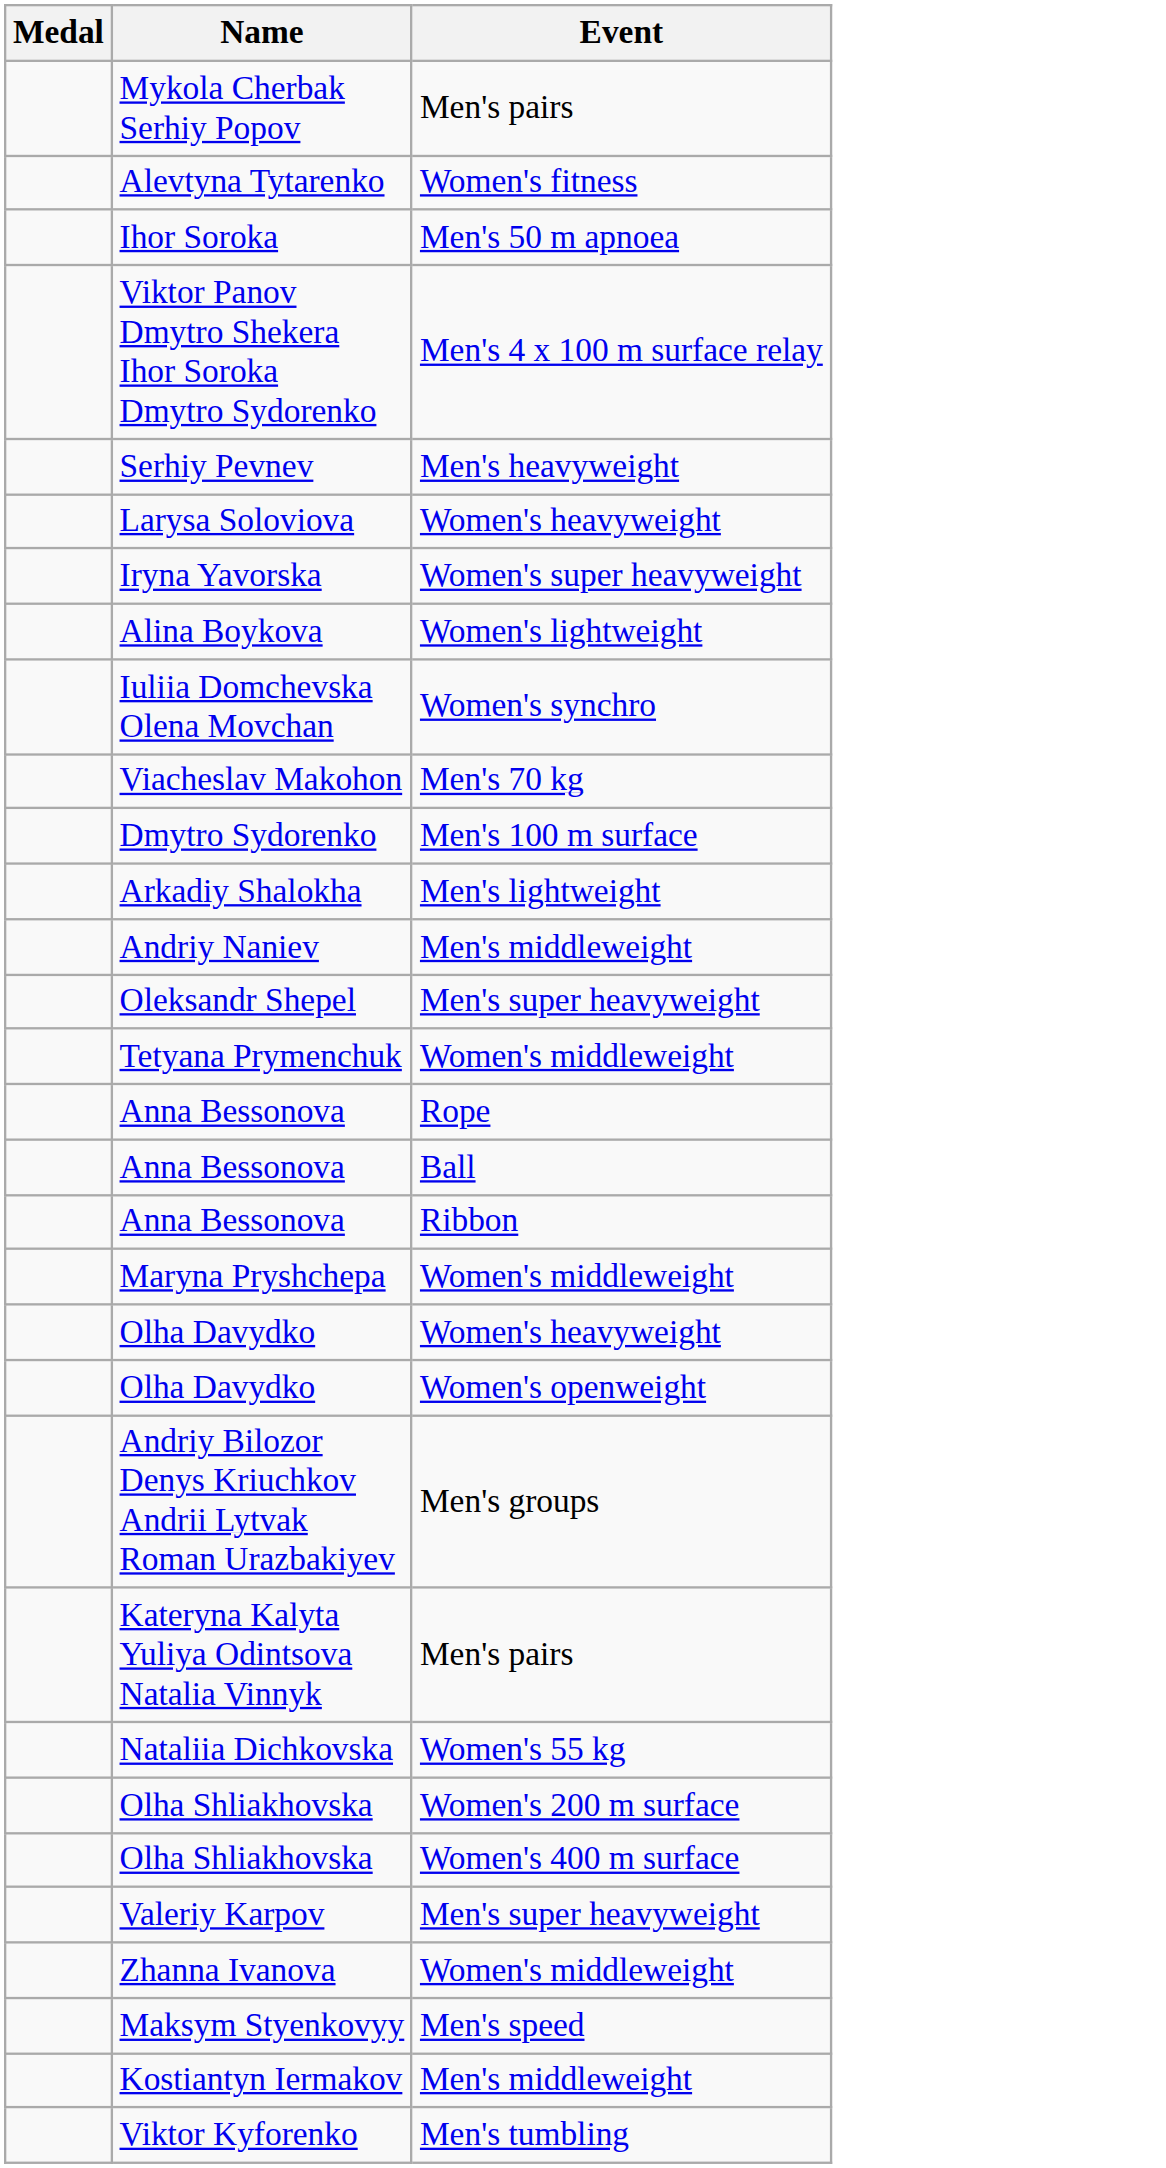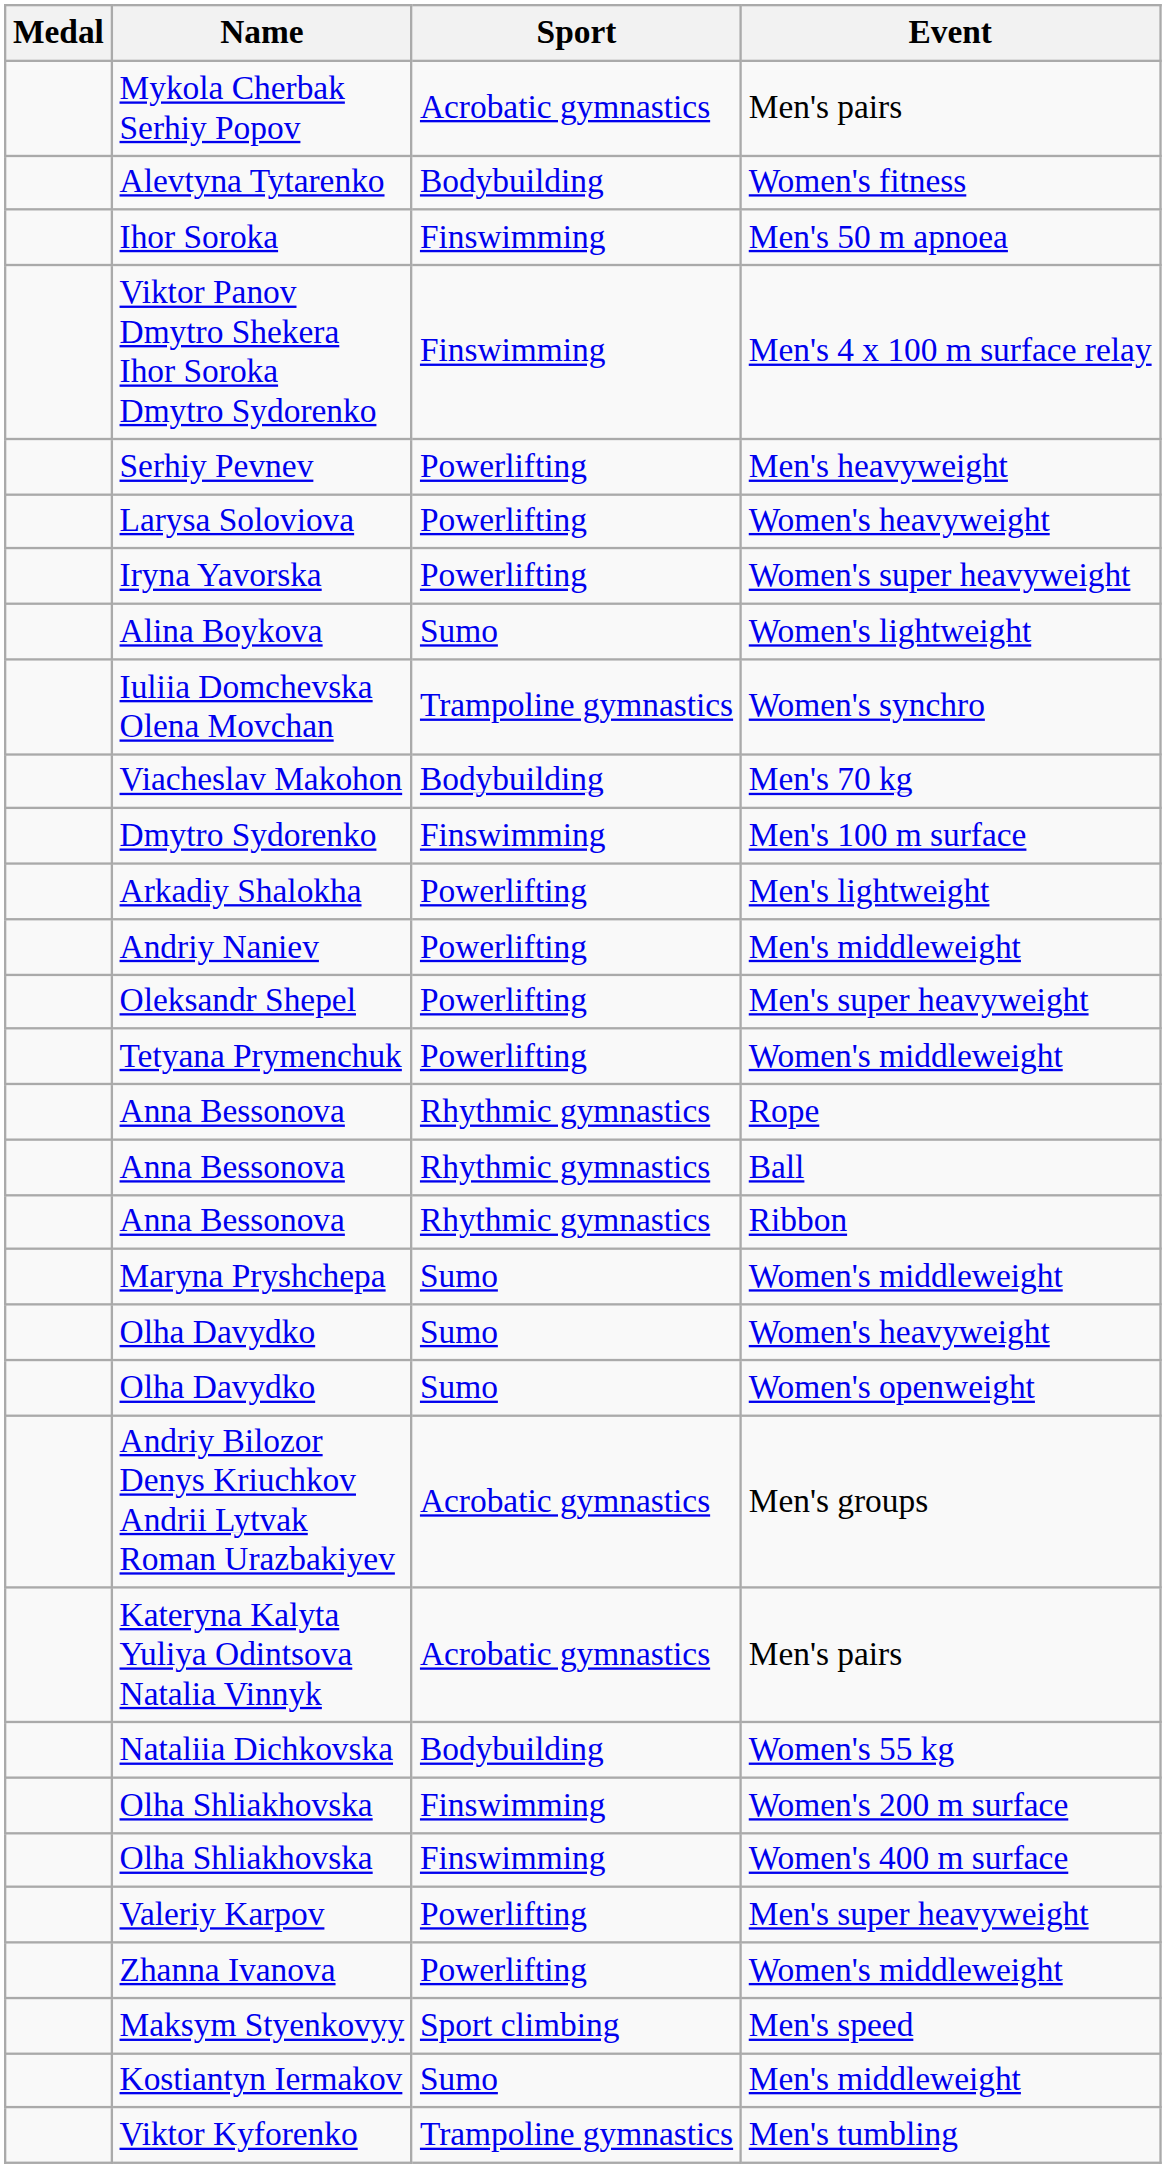 <table class="wikitable sortable" style="font-size:90%">
 <tr>
 <th>Medal</th>
 <th>Name</th>
+<th>Sport</th>
 <th>Event</th>
 </tr>
 <tr>
 <td></td>
 <td><a href='#'>Mykola Cherbak</a><br><a href='#'>Serhiy Popov</a></td>
+<td><a href='#'>Acrobatic gymnastics</a></td>
 <td>Men's pairs</td>
 </tr>
 <tr>
 <td></td>
 <td><a href='#'>Alevtyna Tytarenko</a></td>
+<td><a href='#'>Bodybuilding</a></td>
 <td><a href='#'>Women's fitness</a></td>
 </tr>
 <tr>
 <td></td>
 <td><a href='#'>Ihor Soroka</a></td>
+<td><a href='#'>Finswimming</a></td>
 <td><a href='#'>Men's 50 m apnoea</a></td>
 </tr>
 <tr>
 <td></td>
 <td><a href='#'>Viktor Panov</a><br><a href='#'>Dmytro Shekera</a><br><a href='#'>Ihor Soroka</a><br><a href='#'>Dmytro Sydorenko</a></td>
+<td><a href='#'>Finswimming</a></td>
 <td><a href='#'>Men's 4 x 100 m surface relay</a></td>
 </tr>
 <tr>
 <td></td>
 <td><a href='#'>Serhiy Pevnev</a></td>
+<td><a href='#'>Powerlifting</a></td>
 <td><a href='#'>Men's heavyweight</a></td>
 </tr>
 <tr>
 <td></td>
 <td><a href='#'>Larysa Soloviova</a></td>
+<td><a href='#'>Powerlifting</a></td>
 <td><a href='#'>Women's heavyweight</a></td>
 </tr>
 <tr>
 <td></td>
 <td><a href='#'>Iryna Yavorska</a></td>
+<td><a href='#'>Powerlifting</a></td>
 <td><a href='#'>Women's super heavyweight</a></td>
 </tr>
 <tr>
 <td></td>
 <td><a href='#'>Alina Boykova</a></td>
+<td><a href='#'>Sumo</a></td>
 <td><a href='#'>Women's lightweight</a></td>
 </tr>
 <tr>
 <td></td>
 <td><a href='#'>Iuliia Domchevska</a><br><a href='#'>Olena Movchan</a></td>
+<td><a href='#'>Trampoline gymnastics</a></td>
 <td><a href='#'>Women's synchro</a></td>
 </tr>
 <tr>
 <td></td>
 <td><a href='#'>Viacheslav Makohon</a></td>
+<td><a href='#'>Bodybuilding</a></td>
 <td><a href='#'>Men's 70 kg</a></td>
 </tr>
 <tr>
 <td></td>
 <td><a href='#'>Dmytro Sydorenko</a></td>
+<td><a href='#'>Finswimming</a></td>
 <td><a href='#'>Men's 100 m surface</a></td>
 </tr>
 <tr>
 <td></td>
 <td><a href='#'>Arkadiy Shalokha</a></td>
+<td><a href='#'>Powerlifting</a></td>
 <td><a href='#'>Men's lightweight</a></td>
 </tr>
 <tr>
 <td></td>
 <td><a href='#'>Andriy Naniev</a></td>
+<td><a href='#'>Powerlifting</a></td>
 <td><a href='#'>Men's middleweight</a></td>
 </tr>
 <tr>
 <td></td>
 <td><a href='#'>Oleksandr Shepel</a></td>
+<td><a href='#'>Powerlifting</a></td>
 <td><a href='#'>Men's super heavyweight</a></td>
 </tr>
 <tr>
 <td></td>
 <td><a href='#'>Tetyana Prymenchuk</a></td>
+<td><a href='#'>Powerlifting</a></td>
 <td><a href='#'>Women's middleweight</a></td>
 </tr>
 <tr>
 <td></td>
 <td><a href='#'>Anna Bessonova</a></td>
+<td><a href='#'>Rhythmic gymnastics</a></td>
 <td><a href='#'>Rope</a></td>
 </tr>
 <tr>
 <td></td>
 <td><a href='#'>Anna Bessonova</a></td>
+<td><a href='#'>Rhythmic gymnastics</a></td>
 <td><a href='#'>Ball</a></td>
 </tr>
 <tr>
 <td></td>
 <td><a href='#'>Anna Bessonova</a></td>
+<td><a href='#'>Rhythmic gymnastics</a></td>
 <td><a href='#'>Ribbon</a></td>
 </tr>
 <tr>
 <td></td>
 <td><a href='#'>Maryna Pryshchepa</a></td>
+<td><a href='#'>Sumo</a></td>
 <td><a href='#'>Women's middleweight</a></td>
 </tr>
 <tr>
 <td></td>
 <td><a href='#'>Olha Davydko</a></td>
+<td><a href='#'>Sumo</a></td>
 <td><a href='#'>Women's heavyweight</a></td>
 </tr>
 <tr>
 <td></td>
 <td><a href='#'>Olha Davydko</a></td>
+<td><a href='#'>Sumo</a></td>
 <td><a href='#'>Women's openweight</a></td>
 </tr>
 <tr>
 <td></td>
 <td><a href='#'>Andriy Bilozor</a><br><a href='#'>Denys Kriuchkov</a><br><a href='#'>Andrii Lytvak</a><br><a href='#'>Roman Urazbakiyev</a></td>
+<td><a href='#'>Acrobatic gymnastics</a></td>
 <td>Men's groups</td>
 </tr>
 <tr>
 <td></td>
 <td><a href='#'>Kateryna Kalyta</a><br><a href='#'>Yuliya Odintsova</a><br><a href='#'>Natalia Vinnyk</a></td>
+<td><a href='#'>Acrobatic gymnastics</a></td>
 <td>Men's pairs</td>
 </tr>
 <tr>
 <td></td>
 <td><a href='#'>Nataliia Dichkovska</a></td>
+<td><a href='#'>Bodybuilding</a></td>
 <td><a href='#'>Women's 55 kg</a></td>
 </tr>
 <tr>
 <td></td>
 <td><a href='#'>Olha Shliakhovska</a></td>
+<td><a href='#'>Finswimming</a></td>
 <td><a href='#'>Women's 200 m surface</a></td>
 </tr>
 <tr>
 <td></td>
 <td><a href='#'>Olha Shliakhovska</a></td>
+<td><a href='#'>Finswimming</a></td>
 <td><a href='#'>Women's 400 m surface</a></td>
 </tr>
 <tr>
 <td></td>
 <td><a href='#'>Valeriy Karpov</a></td>
+<td><a href='#'>Powerlifting</a></td>
 <td><a href='#'>Men's super heavyweight</a></td>
 </tr>
 <tr>
 <td></td>
 <td><a href='#'>Zhanna Ivanova</a></td>
+<td><a href='#'>Powerlifting</a></td>
 <td><a href='#'>Women's middleweight</a></td>
 </tr>
 <tr>
 <td></td>
 <td><a href='#'>Maksym Styenkovyy</a></td>
+<td><a href='#'>Sport climbing</a></td>
 <td><a href='#'>Men's speed</a></td>
 </tr>
 <tr>
 <td></td>
 <td><a href='#'>Kostiantyn Iermakov</a></td>
+<td><a href='#'>Sumo</a></td>
 <td><a href='#'>Men's middleweight</a></td>
 </tr>
 <tr>
 <td></td>
 <td><a href='#'>Viktor Kyforenko</a></td>
+<td><a href='#'>Trampoline gymnastics</a></td>
 <td><a href='#'>Men's tumbling</a></td>
 </tr>
 </table>
